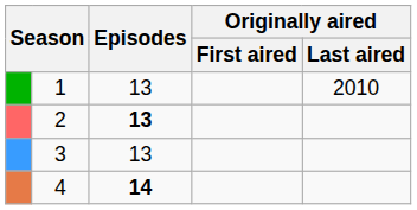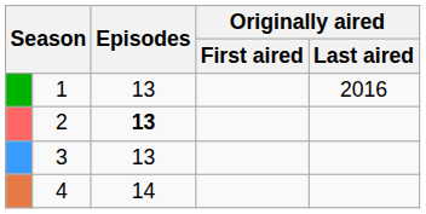 <table class="wikitable" style="text-align: center">
 <tr>
 <th colspan="2" rowspan="2">Season</th>
 <th rowspan="2">Episodes</th>
 <th colspan="2">Originally aired</th>
 </tr>
 <tr>
 <th>First aired</th>
 <th>Last aired</th>
 </tr>
 <tr>
 <td style="background: #00B300"></td>
 <td>1</td>
 <td>13</td>
 <td></td>
-<td>2010</td>
+<td>2016</td>
 </tr>
 <tr>
 <td style="background: #FF6666"></td>
 <td>2</td>
 <td><strong>13</strong></td>
 <td></td>
 <td></td>
 </tr>
 <tr>
 <td style="background: #389CFF"></td>
 <td>3</td>
 <td>13</td>
 <td></td>
 <td></td>
 </tr>
 <tr>
 <td style="background: #E67A47"></td>
 <td>4</td>
-<td><strong>14</strong></td>
+<td>14</td>
 <td></td>
 <td></td>
 </tr>
 </table>
